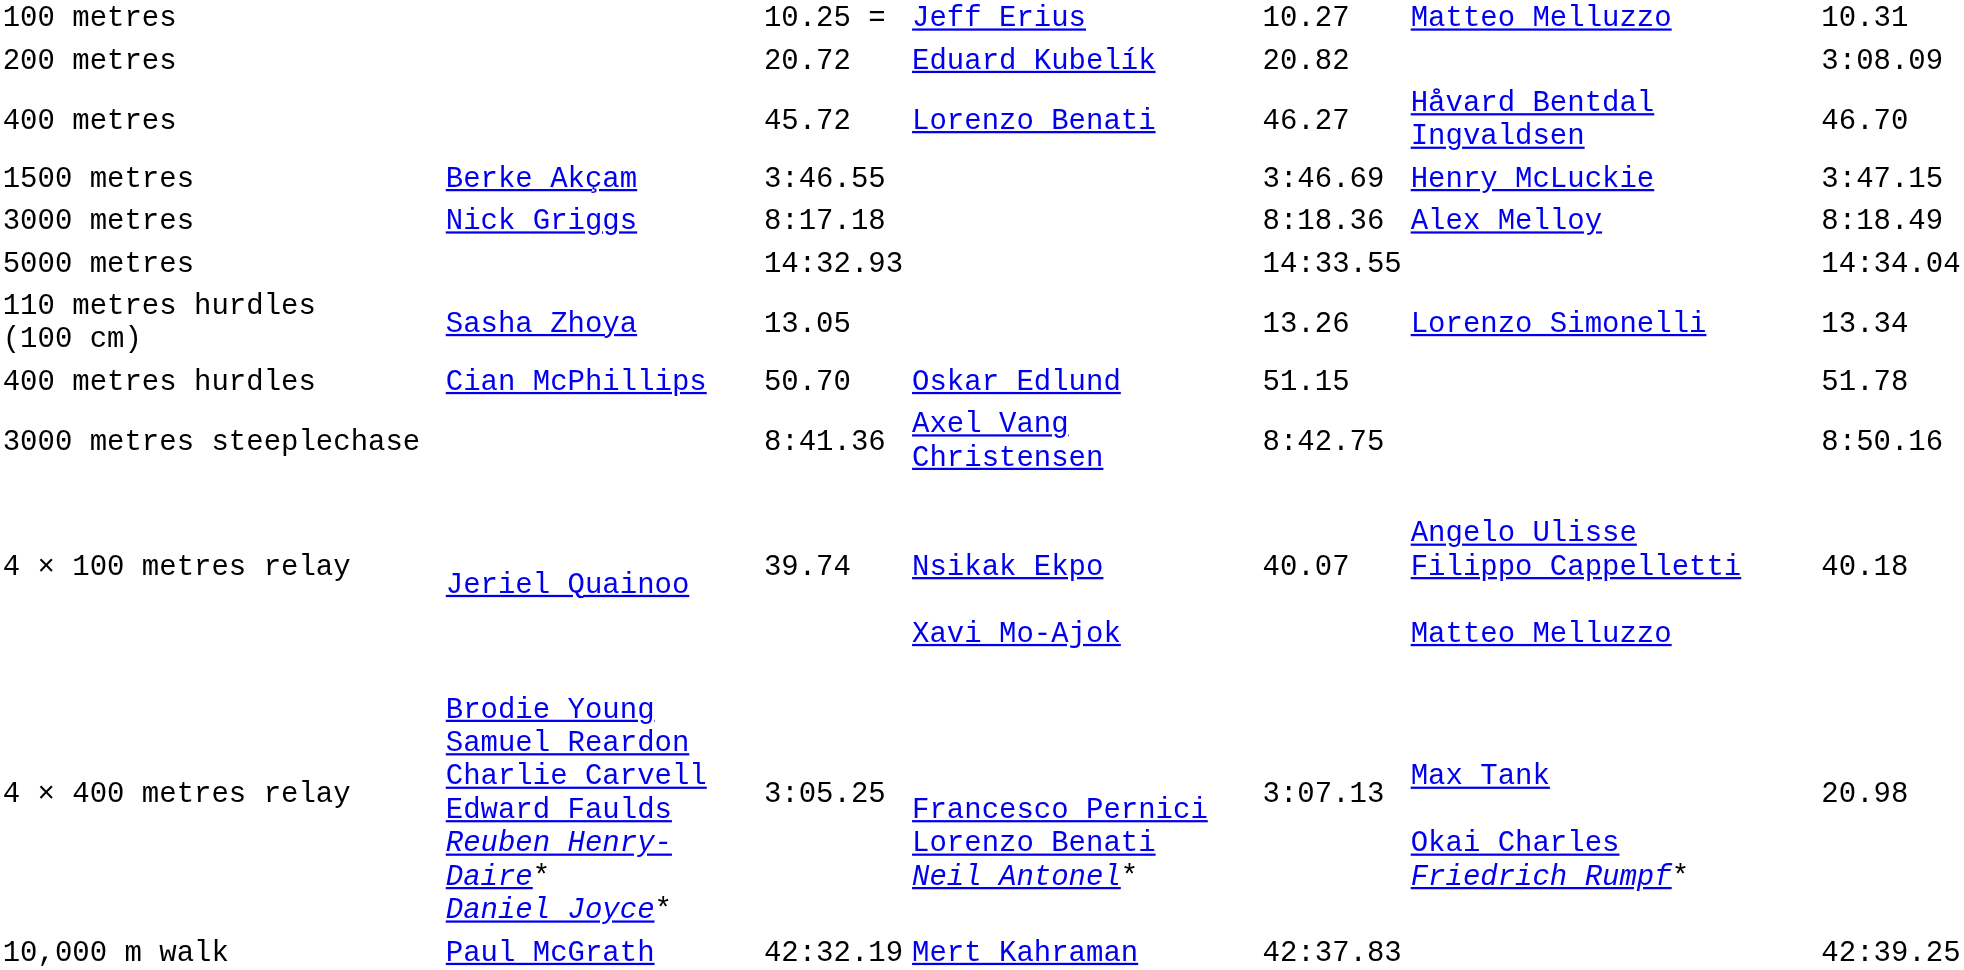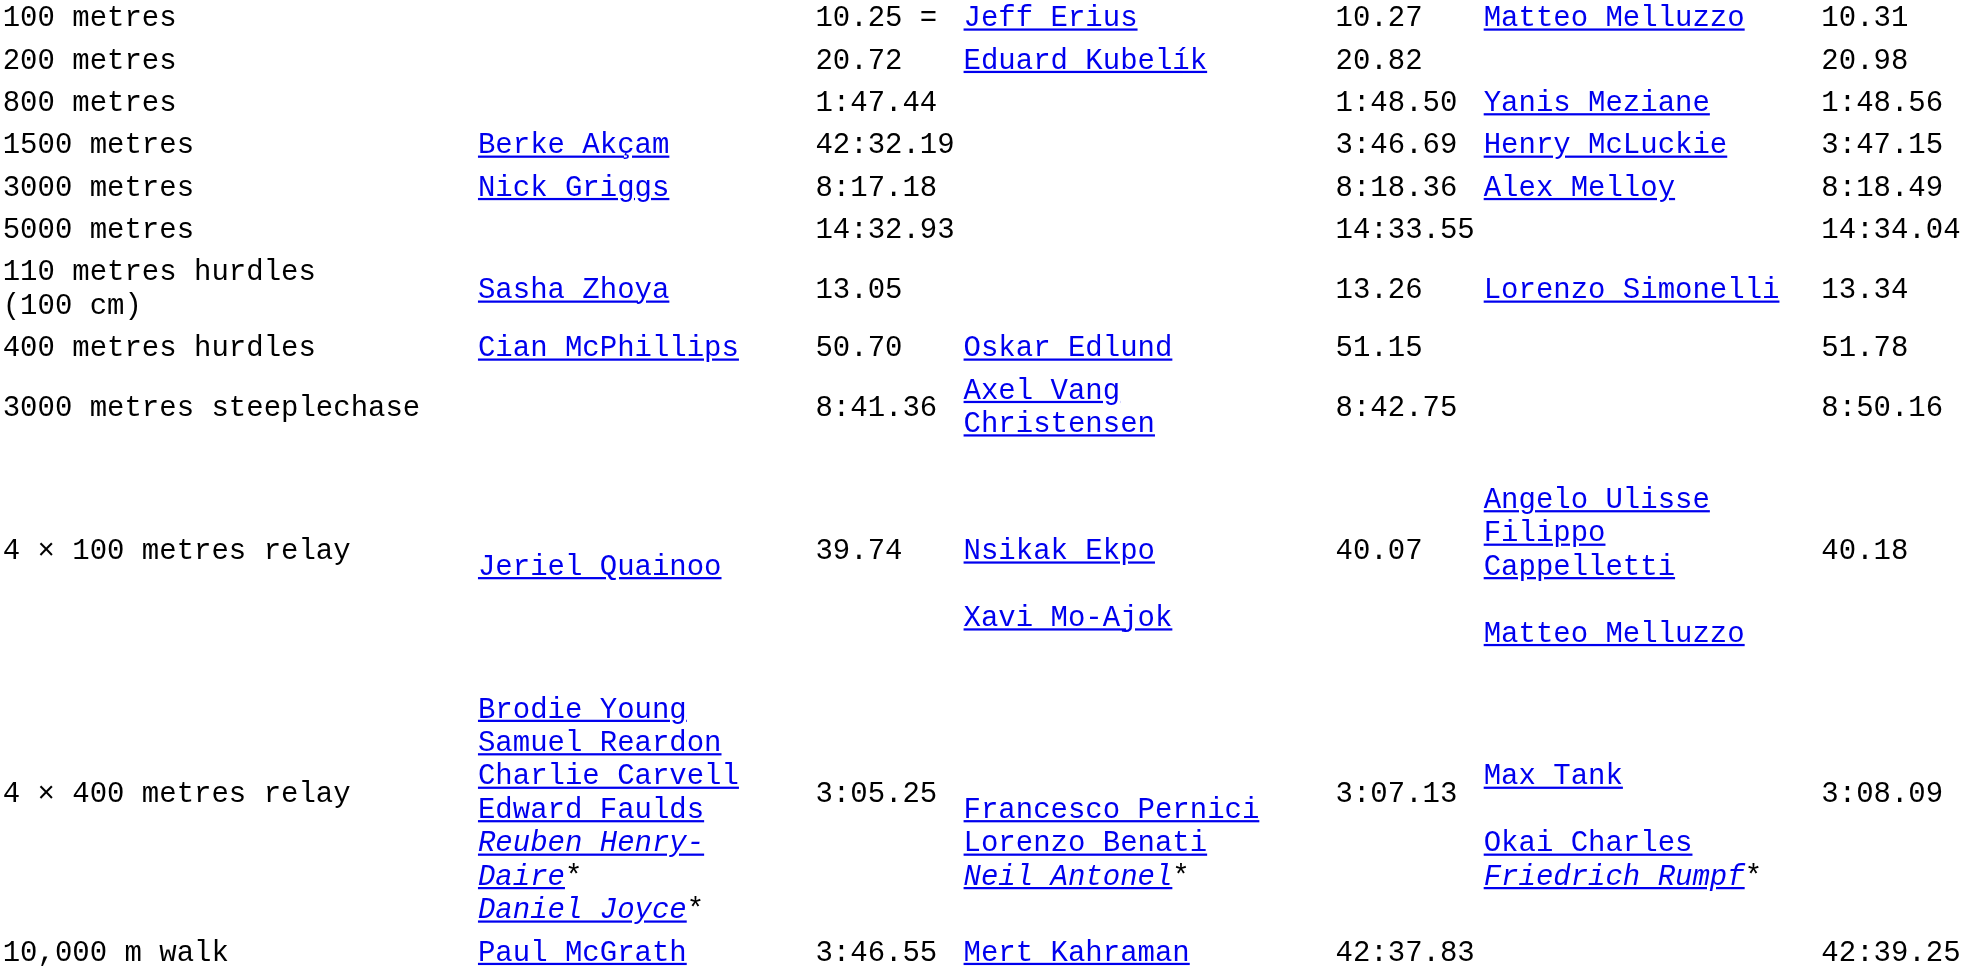 <table>
 <tr>
 <td>100 metres</td>
 <td><br></td>
 <td>10.25 =</td>
 <td><a href='#'>Jeff Erius</a><br></td>
 <td>10.27 </td>
 <td><a href='#'>Matteo Melluzzo</a><br></td>
 <td>10.31</td>
 </tr>
 <tr>
 <td>200 metres</td>
 <td><br></td>
 <td>20.72 </td>
 <td><a href='#'>Eduard Kubelík</a><br></td>
 <td>20.82 </td>
 <td><br></td>
-<td>3:08.09 </td>
+<td>20.98 </td>
 </tr>
 <tr>
-<td>400 metres</td>
+<td>800 metres</td>
 <td><br></td>
-<td>45.72 </td>
-<td><a href='#'>Lorenzo Benati</a><br></td>
-<td>46.27 </td>
-<td><a href='#'>Håvard Bentdal Ingvaldsen</a><br></td>
-<td>46.70 </td>
+<td>1:47.44</td>
+<td><br></td>
+<td>1:48.50</td>
+<td><a href='#'>Yanis Meziane</a><br></td>
+<td>1:48.56</td>
 </tr>
 <tr>
 <td>1500 metres</td>
 <td><a href='#'>Berke Akçam</a><br></td>
-<td>3:46.55</td>
+<td>42:32.19 </td>
 <td><br></td>
 <td>3:46.69</td>
 <td><a href='#'>Henry McLuckie</a><br></td>
 <td>3:47.15</td>
 </tr>
 <tr>
 <td>3000 metres</td>
 <td><a href='#'>Nick Griggs</a><br></td>
 <td>8:17.18</td>
 <td><br></td>
 <td>8:18.36</td>
 <td><a href='#'>Alex Melloy</a><br></td>
 <td>8:18.49</td>
 </tr>
 <tr>
 <td>5000 metres</td>
 <td><br></td>
 <td>14:32.93</td>
 <td><br></td>
 <td>14:33.55</td>
 <td><br></td>
 <td>14:34.04</td>
 </tr>
 <tr>
 <td>110 metres hurdles (100 cm)</td>
 <td><a href='#'>Sasha Zhoya</a><br></td>
 <td>13.05 </td>
 <td><br></td>
 <td>13.26</td>
 <td><a href='#'>Lorenzo Simonelli</a><br></td>
 <td>13.34 </td>
 </tr>
 <tr>
 <td>400 metres hurdles</td>
 <td><a href='#'>Cian McPhillips</a><br></td>
 <td>50.70</td>
 <td><a href='#'>Oskar Edlund</a><br></td>
 <td>51.15</td>
 <td><br></td>
 <td>51.78</td>
 </tr>
 <tr>
 <td>3000 metres steeplechase</td>
 <td><br></td>
 <td>8:41.36 </td>
 <td><a href='#'>Axel Vang Christensen</a><br></td>
 <td>8:42.75 </td>
 <td><br></td>
 <td>8:50.16 </td>
 </tr>
 <tr>
 <td>4 × 100 metres relay</td>
 <td><br><br><a href='#'>Jeriel Quainoo</a><br><br></td>
 <td>39.74</td>
 <td><br><br><a href='#'>Nsikak Ekpo</a><br><br><a href='#'>Xavi Mo-Ajok</a></td>
 <td>40.07</td>
 <td><br><a href='#'>Angelo Ulisse</a><br><a href='#'>Filippo Cappelletti</a><br><br><a href='#'>Matteo Melluzzo</a></td>
 <td>40.18</td>
 </tr>
 <tr>
 <td>4 × 400 metres relay</td>
 <td><br><a href='#'>Brodie Young</a><br><a href='#'>Samuel Reardon</a><br><a href='#'>Charlie Carvell</a><br><a href='#'>Edward Faulds</a><br><em><a href='#'>Reuben Henry-Daire</a></em>*<br><em><a href='#'>Daniel Joyce</a></em>*</td>
 <td>3:05.25 </td>
 <td><br><br><br><a href='#'>Francesco Pernici</a><br><a href='#'>Lorenzo Benati</a><br><em><a href='#'>Neil Antonel</a></em>*</td>
 <td>3:07.13 </td>
 <td><br><br><a href='#'>Max Tank</a><br><br><a href='#'>Okai Charles</a><br><em><a href='#'>Friedrich Rumpf</a></em>*</td>
-<td>20.98 </td>
+<td>3:08.09 </td>
 </tr>
 <tr>
 <td>10,000 m walk</td>
 <td><a href='#'>Paul McGrath</a><br></td>
-<td>42:32.19 </td>
+<td>3:46.55</td>
 <td><a href='#'>Mert Kahraman</a><br></td>
 <td>42:37.83 </td>
 <td><br></td>
 <td>42:39.25 </td>
 </tr>
 </table>
